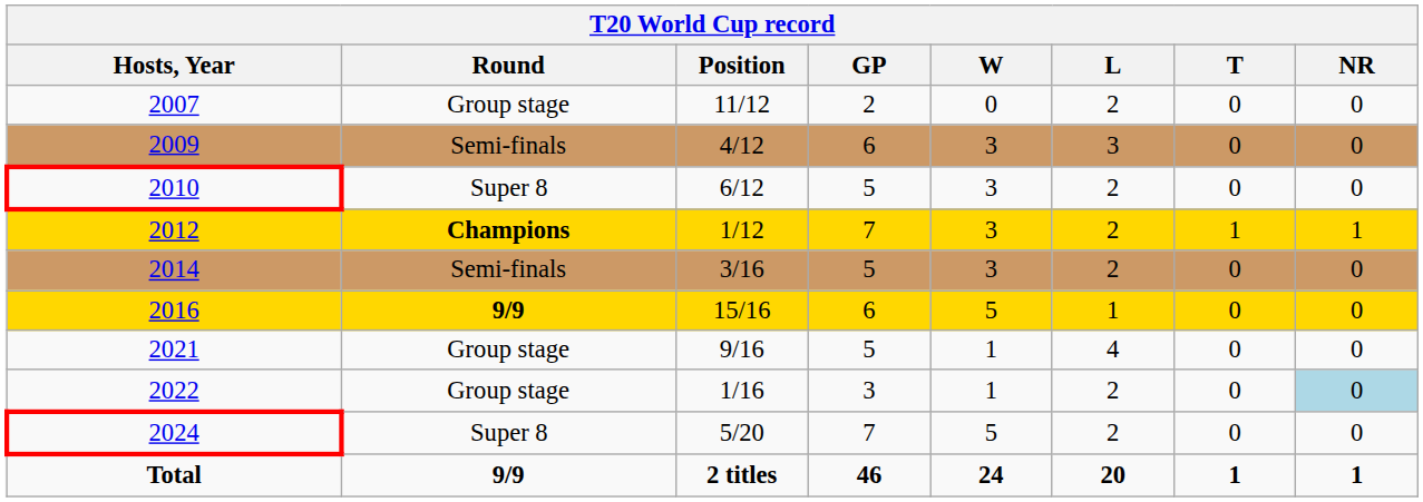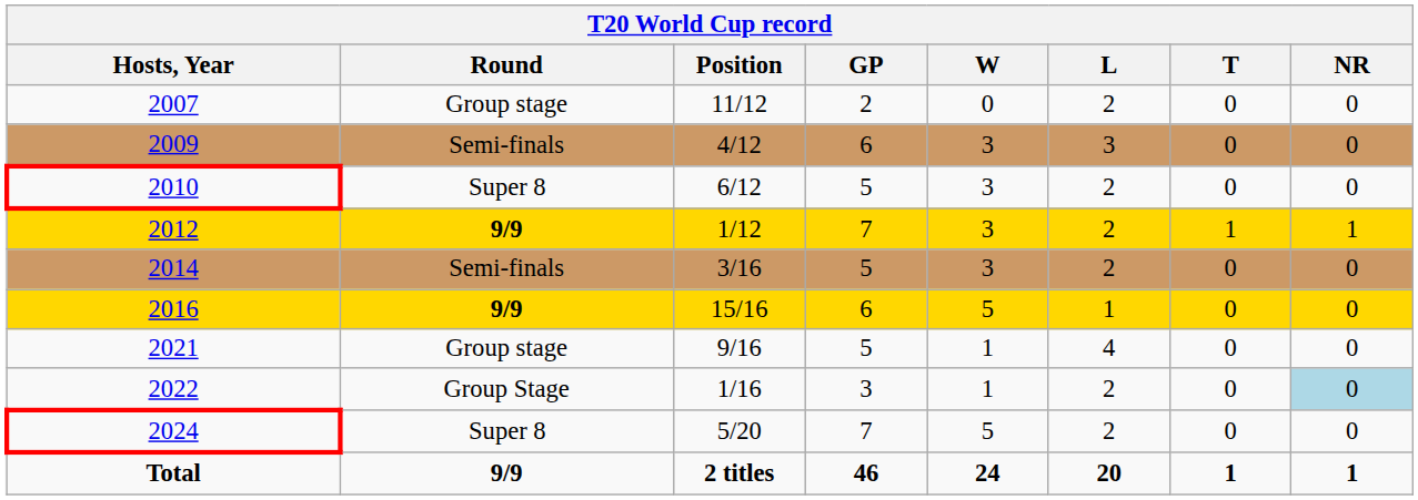 <table class="wikitable" style="text-align: center; width:900px">
 <tr>
 <th colspan=8><a href='#'>T20 World Cup record</a></th>
 </tr>
 <tr>
 <th width=150>Hosts, Year</th>
 <th width=150>Round</th>
 <th width=50>Position</th>
 <th width=50>GP</th>
 <th width=50>W</th>
 <th width=50>L</th>
 <th width=50>T</th>
 <th width=50>NR</th>
 </tr>
 <tr>
 <td> <a href='#'>2007</a></td>
 <td>Group stage</td>
 <td>11/12</td>
 <td>2</td>
 <td>0</td>
 <td>2</td>
 <td>0</td>
 <td>0</td>
 </tr>
 <tr style="background:#cc9966;">
 <td> <a href='#'>2009</a></td>
 <td>Semi-finals</td>
 <td>4/12</td>
 <td>6</td>
 <td>3</td>
 <td>3</td>
 <td>0</td>
 <td>0</td>
 </tr>
 <tr>
 <td style="border: 3px solid red"> <a href='#'>2010</a></td>
 <td>Super 8</td>
 <td>6/12</td>
 <td>5</td>
 <td>3</td>
 <td>2</td>
 <td>0</td>
 <td>0</td>
 </tr>
 <tr style="background:gold;">
 <td> <a href='#'>2012</a></td>
-<td><strong>Champions</strong></td>
+<td><strong>9/9</strong></td>
 <td>1/12</td>
 <td>7</td>
 <td>3</td>
 <td>2</td>
 <td>1</td>
 <td>1</td>
 </tr>
 <tr style="background:#cc9966;">
 <td> <a href='#'>2014</a></td>
 <td>Semi-finals</td>
 <td>3/16</td>
 <td>5</td>
 <td>3</td>
 <td>2</td>
 <td>0</td>
 <td>0</td>
 </tr>
 <tr style="background:gold;">
 <td> <a href='#'>2016</a></td>
 <td><strong>9/9</strong></td>
 <td>15/16</td>
 <td>6</td>
 <td>5</td>
 <td>1</td>
 <td>0</td>
 <td>0</td>
 </tr>
 <tr>
 <td>  <a href='#'>2021</a></td>
 <td>Group stage</td>
 <td>9/16</td>
 <td>5</td>
 <td>1</td>
 <td>4</td>
 <td>0</td>
 <td>0</td>
 </tr>
 <tr>
 <td> <a href='#'>2022</a></td>
-<td>Group stage</td>
+<td>Group Stage</td>
 <td>1/16</td>
 <td>3</td>
 <td>1</td>
 <td>2</td>
 <td>0</td>
 <td style="background: lightblue;">0</td>
 </tr>
 <tr>
 <td style="border: 3px solid red"> <a href='#'>2024</a></td>
 <td>Super 8</td>
 <td>5/20</td>
 <td>7</td>
 <td>5</td>
 <td>2</td>
 <td>0</td>
 <td>0</td>
 </tr>
 <tr>
 <td><strong>Total</strong></td>
 <td><strong>9/9</strong></td>
 <td><strong>2 titles</strong></td>
 <td><strong>46</strong></td>
 <td><strong>24</strong></td>
 <td><strong>20</strong></td>
 <td><strong>1</strong></td>
 <td><strong>1</strong></td>
 </tr>
 </table>
